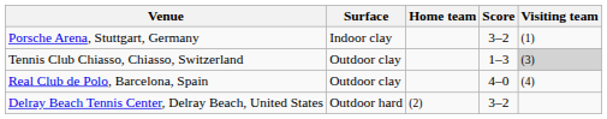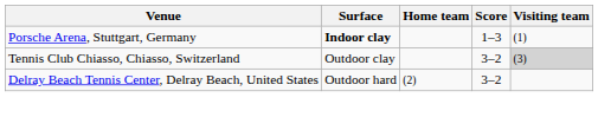 <table class=wikitable style="border:1px solid #AAAAAA;">
 <tr>
 <th>Venue</th>
 <th>Surface</th>
 <th>Home team</th>
 <th>Score</th>
 <th>Visiting team</th>
 </tr>
 <tr>
 <td><a href='#'>Porsche Arena</a>, Stuttgart, Germany</td>
-<td>Indoor clay</td>
+<td><strong>Indoor clay</strong></td>
 <td><strong></strong></td>
-<td align=center>3–2</td>
+<td align=center>1–3</td>
 <td> <small>(1)</small></td>
 </tr>
 <tr>
 <td>Tennis Club Chiasso, Chiasso, Switzerland</td>
 <td>Outdoor clay</td>
 <td></td>
-<td align=center>1–3</td>
+<td align=center>3–2</td>
 <td style="background: lightgrey;"><strong></strong> <small>(3)</small></td>
-</tr>
-<tr>
-<td><a href='#'>Real Club de Polo</a>, Barcelona, Spain</td>
-<td>Outdoor clay</td>
-<td><strong></strong></td>
-<td align=center>4–0</td>
-<td> <small>(4)</small></td>
 </tr>
 <tr>
 <td><a href='#'>Delray Beach Tennis Center</a>, Delray Beach, United States</td>
 <td>Outdoor hard</td>
 <td><strong></strong> <small>(2)</small></td>
 <td align=center>3–2</td>
 <td></td>
 </tr>
 </table>
